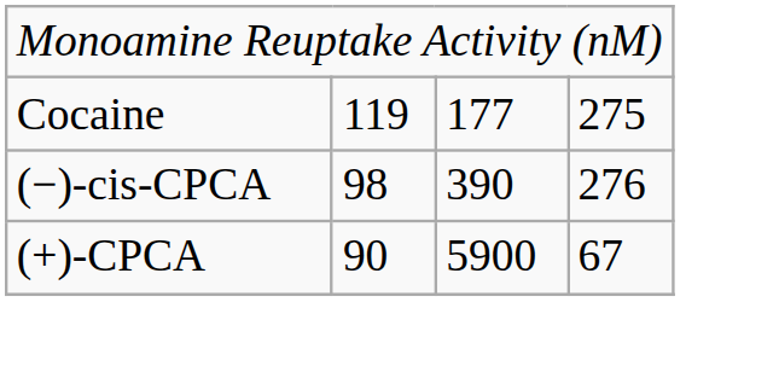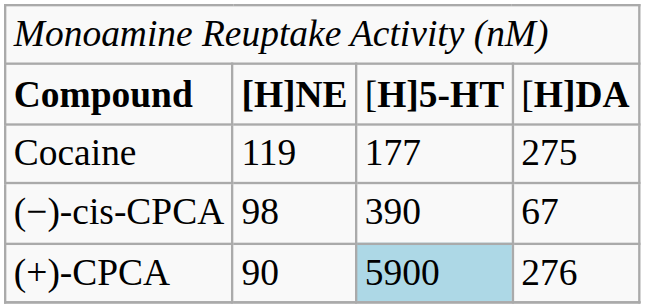 <table class="wikitable">
 <tr>
 <td colspan=4><em>Monoamine Reuptake Activity (nM)</em></td>
+</tr>
+<tr>
+<td><strong>Compound</strong></td>
+<td><strong>[H]NE</strong></td>
+<td>[<strong>H]5-HT</strong></td>
+<td>[<strong>H]DA</strong></td>
 </tr>
 <tr>
 <td>Cocaine</td>
 <td>119</td>
 <td>177</td>
 <td>275</td>
 </tr>
 <tr>
 <td>(−)-cis-CPCA</td>
 <td>98</td>
 <td>390</td>
-<td>276</td>
+<td>67</td>
 </tr>
 <tr>
 <td>(+)-CPCA</td>
 <td>90</td>
-<td>5900</td>
-<td>67</td>
+<td style="background: lightblue;">5900</td>
+<td>276</td>
 </tr>
 <tr>
 </tr>
 </table>
